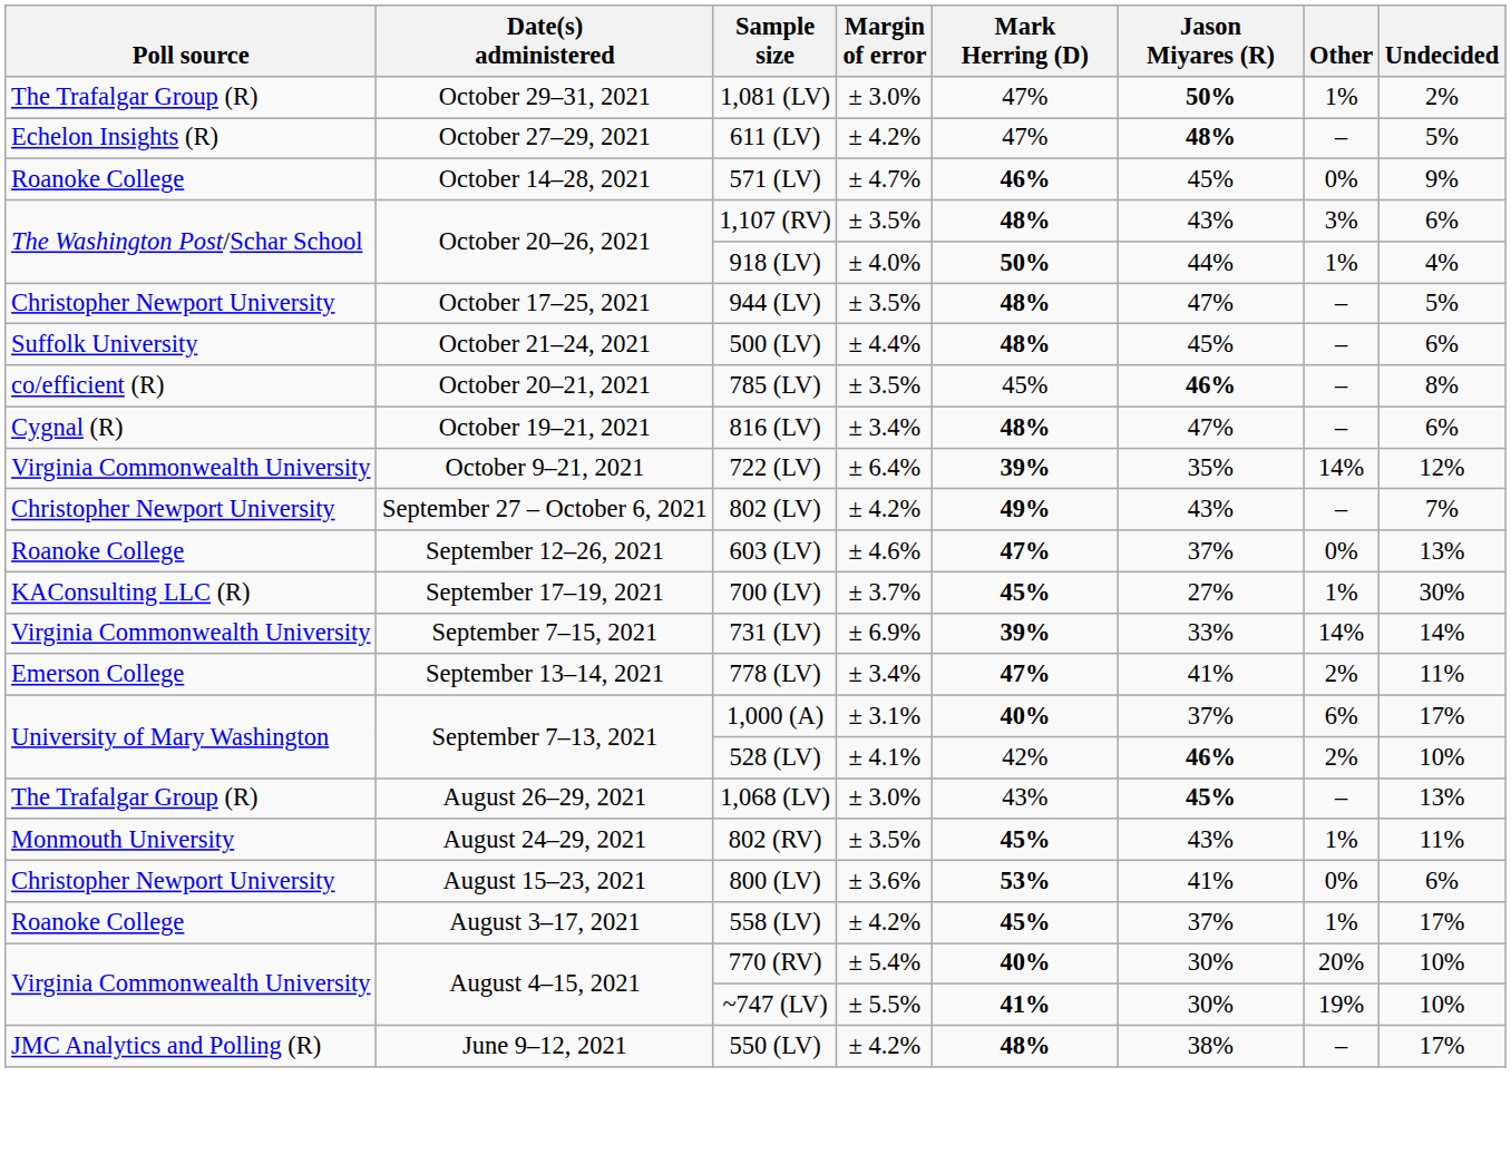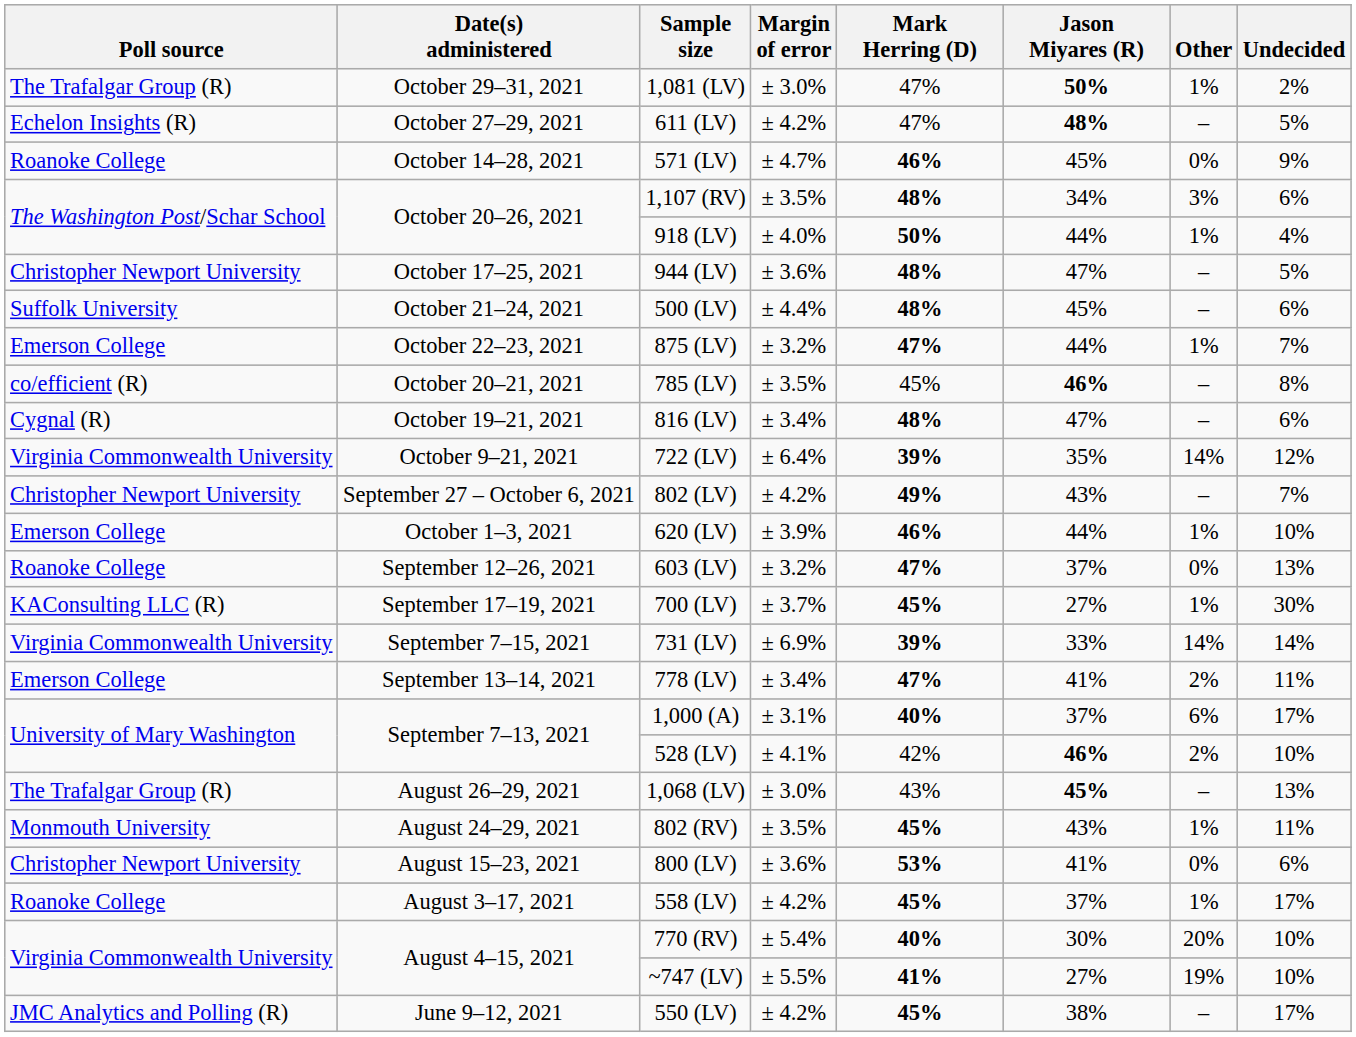 <table class="wikitable" style="font-size:90%;text-align:center;">
 <tr valign=bottom>
 <th>Poll source</th>
 <th>Date(s)<br>administered</th>
 <th>Sample<br>size</th>
 <th>Margin<br>of error</th>
 <th style="width:100px;">Mark<br>Herring (D)</th>
 <th style="width:100px;">Jason<br>Miyares (R)</th>
 <th>Other</th>
 <th>Undecided</th>
 </tr>
 <tr>
 <td style="text-align:left;"><a href='#'>The Trafalgar Group</a> (R)</td>
 <td>October 29–31, 2021</td>
 <td>1,081 (LV)</td>
 <td>± 3.0%</td>
 <td>47%</td>
 <td><strong>50%</strong></td>
 <td>1%</td>
 <td>2%</td>
 </tr>
 <tr>
 <td style="text-align:left;"><a href='#'>Echelon Insights</a> (R)</td>
 <td>October 27–29, 2021</td>
 <td>611 (LV)</td>
 <td>± 4.2%</td>
 <td>47%</td>
 <td><strong>48%</strong></td>
 <td>–</td>
 <td>5%</td>
 </tr>
 <tr>
 <td style="text-align:left;"><a href='#'>Roanoke College</a></td>
 <td>October 14–28, 2021</td>
 <td>571 (LV)</td>
 <td>± 4.7%</td>
 <td><strong>46%</strong></td>
 <td>45%</td>
 <td>0%</td>
 <td>9%</td>
 </tr>
 <tr>
 <td style="text-align:left;" rowspan="2"><em><a href='#'>The Washington Post</a></em>/<a href='#'>Schar School</a></td>
 <td rowspan="2">October 20–26, 2021</td>
 <td>1,107 (RV)</td>
 <td>± 3.5%</td>
 <td><strong>48%</strong></td>
-<td>43%</td>
+<td>34%</td>
 <td>3%</td>
 <td>6%</td>
 </tr>
 <tr>
 <td>918 (LV)</td>
 <td>± 4.0%</td>
 <td><strong>50%</strong></td>
 <td>44%</td>
 <td>1%</td>
 <td>4%</td>
 </tr>
 <tr>
 <td style="text-align:left;"><a href='#'>Christopher Newport University</a></td>
 <td>October 17–25, 2021</td>
 <td>944 (LV)</td>
-<td>± 3.5%</td>
+<td>± 3.6%</td>
 <td><strong>48%</strong></td>
 <td>47%</td>
 <td>–</td>
 <td>5%</td>
 </tr>
 <tr>
 <td style="text-align:left;"><a href='#'>Suffolk University</a></td>
 <td>October 21–24, 2021</td>
 <td>500 (LV)</td>
 <td>± 4.4%</td>
 <td><strong>48%</strong></td>
 <td>45%</td>
 <td>–</td>
 <td>6%</td>
+</tr>
+<tr>
+<td style="text-align:left;"><a href='#'>Emerson College</a></td>
+<td>October 22–23, 2021</td>
+<td>875 (LV)</td>
+<td>± 3.2%</td>
+<td><strong>47%</strong></td>
+<td>44%</td>
+<td>1%</td>
+<td>7%</td>
 </tr>
 <tr>
 <td style="text-align:left;"><a href='#'>co/efficient</a> (R)</td>
 <td>October 20–21, 2021</td>
 <td>785 (LV)</td>
 <td>± 3.5%</td>
 <td>45%</td>
 <td><strong>46%</strong></td>
 <td>–</td>
 <td>8%</td>
 </tr>
 <tr>
 <td style="text-align:left;"><a href='#'>Cygnal</a> (R)</td>
 <td>October 19–21, 2021</td>
 <td>816 (LV)</td>
 <td>± 3.4%</td>
 <td><strong>48%</strong></td>
 <td>47%</td>
 <td>–</td>
 <td>6%</td>
 </tr>
 <tr>
 <td style="text-align:left;"><a href='#'>Virginia Commonwealth University</a></td>
 <td>October 9–21, 2021</td>
 <td>722 (LV)</td>
 <td>± 6.4%</td>
 <td><strong>39%</strong></td>
 <td>35%</td>
 <td>14%</td>
 <td>12%</td>
 </tr>
 <tr>
 <td style="text-align:left;"><a href='#'>Christopher Newport University</a></td>
 <td>September 27 – October 6, 2021</td>
 <td>802 (LV)</td>
 <td>± 4.2%</td>
 <td><strong>49%</strong></td>
 <td>43%</td>
 <td>–</td>
 <td>7%</td>
 </tr>
 <tr>
+<td style="text-align:left;"><a href='#'>Emerson College</a></td>
+<td>October 1–3, 2021</td>
+<td>620 (LV)</td>
+<td>± 3.9%</td>
+<td><strong>46%</strong></td>
+<td>44%</td>
+<td>1%</td>
+<td>10%</td>
+</tr>
+<tr>
 <td style="text-align:left;"><a href='#'>Roanoke College</a></td>
 <td>September 12–26, 2021</td>
 <td>603 (LV)</td>
-<td>± 4.6%</td>
+<td>± 3.2%</td>
 <td><strong>47%</strong></td>
 <td>37%</td>
 <td>0%</td>
 <td>13%</td>
 </tr>
 <tr>
 <td style="text-align:left;"><a href='#'>KAConsulting LLC</a> (R)</td>
 <td>September 17–19, 2021</td>
 <td>700 (LV)</td>
 <td>± 3.7%</td>
 <td><strong>45%</strong></td>
 <td>27%</td>
 <td>1%</td>
 <td>30%</td>
 </tr>
 <tr>
 <td style="text-align:left;"><a href='#'>Virginia Commonwealth University</a></td>
 <td>September 7–15, 2021</td>
 <td>731 (LV)</td>
 <td>± 6.9%</td>
 <td><strong>39%</strong></td>
 <td>33%</td>
 <td>14%</td>
 <td>14%</td>
 </tr>
 <tr>
 <td style="text-align:left;"><a href='#'>Emerson College</a></td>
 <td>September 13–14, 2021</td>
 <td>778 (LV)</td>
 <td>± 3.4%</td>
 <td><strong>47%</strong></td>
 <td>41%</td>
 <td>2%</td>
 <td>11%</td>
 </tr>
 <tr>
 <td style="text-align:left;" rowspan="2"><a href='#'>University of Mary Washington</a></td>
 <td rowspan="2">September 7–13, 2021</td>
 <td>1,000 (A)</td>
 <td>± 3.1%</td>
 <td><strong>40%</strong></td>
 <td>37%</td>
 <td>6%</td>
 <td>17%</td>
 </tr>
 <tr>
 <td>528 (LV)</td>
 <td>± 4.1%</td>
 <td>42%</td>
 <td><strong>46%</strong></td>
 <td>2%</td>
 <td>10%</td>
 </tr>
 <tr>
 <td style="text-align:left;"><a href='#'>The Trafalgar Group</a> (R)</td>
 <td>August 26–29, 2021</td>
 <td>1,068 (LV)</td>
 <td>± 3.0%</td>
 <td>43%</td>
 <td><strong>45%</strong></td>
 <td>–</td>
 <td>13%</td>
 </tr>
 <tr>
 <td style="text-align:left;"><a href='#'>Monmouth University</a></td>
 <td>August 24–29, 2021</td>
 <td>802 (RV)</td>
 <td>± 3.5%</td>
 <td><strong>45%</strong></td>
 <td>43%</td>
 <td>1%</td>
 <td>11%</td>
 </tr>
 <tr>
 <td style="text-align:left;"><a href='#'>Christopher Newport University</a></td>
 <td>August 15–23, 2021</td>
 <td>800 (LV)</td>
 <td>± 3.6%</td>
 <td><strong>53%</strong></td>
 <td>41%</td>
 <td>0%</td>
 <td>6%</td>
 </tr>
 <tr>
 <td style="text-align:left;"><a href='#'>Roanoke College</a></td>
 <td>August 3–17, 2021</td>
 <td>558 (LV)</td>
 <td>± 4.2%</td>
 <td><strong>45%</strong></td>
 <td>37%</td>
 <td>1%</td>
 <td>17%</td>
 </tr>
 <tr>
 <td style="text-align:left;" rowspan="2"><a href='#'>Virginia Commonwealth University</a></td>
 <td rowspan="2">August 4–15, 2021</td>
 <td>770 (RV)</td>
 <td>± 5.4%</td>
 <td><strong>40%</strong></td>
 <td>30%</td>
 <td>20%</td>
 <td>10%</td>
 </tr>
 <tr>
 <td>~747 (LV)</td>
 <td>± 5.5%</td>
 <td><strong>41%</strong></td>
-<td>30%</td>
+<td>27%</td>
 <td>19%</td>
 <td>10%</td>
 </tr>
 <tr>
 <td style="text-align:left;"><a href='#'>JMC Analytics and Polling</a> (R)</td>
 <td>June 9–12, 2021</td>
 <td>550 (LV)</td>
 <td>± 4.2%</td>
-<td><strong>48%</strong></td>
+<td><strong>45%</strong></td>
 <td>38%</td>
 <td>–</td>
 <td>17%</td>
 </tr>
 </table>
